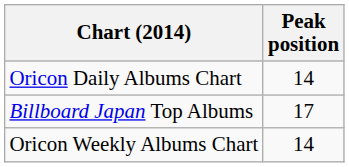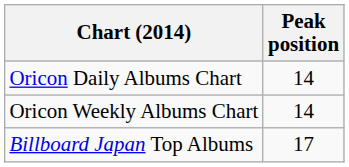 <table class="wikitable sortable" border="1">
 <tr>
 <th>Chart (2014)</th>
 <th>Peak<br>position</th>
 </tr>
 <tr>
 <td><a href='#'>Oricon</a> Daily Albums Chart</td>
 <td align="center">14</td>
 </tr>
 <tr>
+<td>Oricon Weekly Albums Chart</td>
+<td align="center">14</td>
+</tr>
+<tr>
 <td><em><a href='#'>Billboard Japan</a></em> Top Albums</td>
 <td align="center">17</td>
 </tr>
-<tr>
-<td>Oricon Weekly Albums Chart</td>
-<td align="center">14</td>
-</tr>
 </table>
